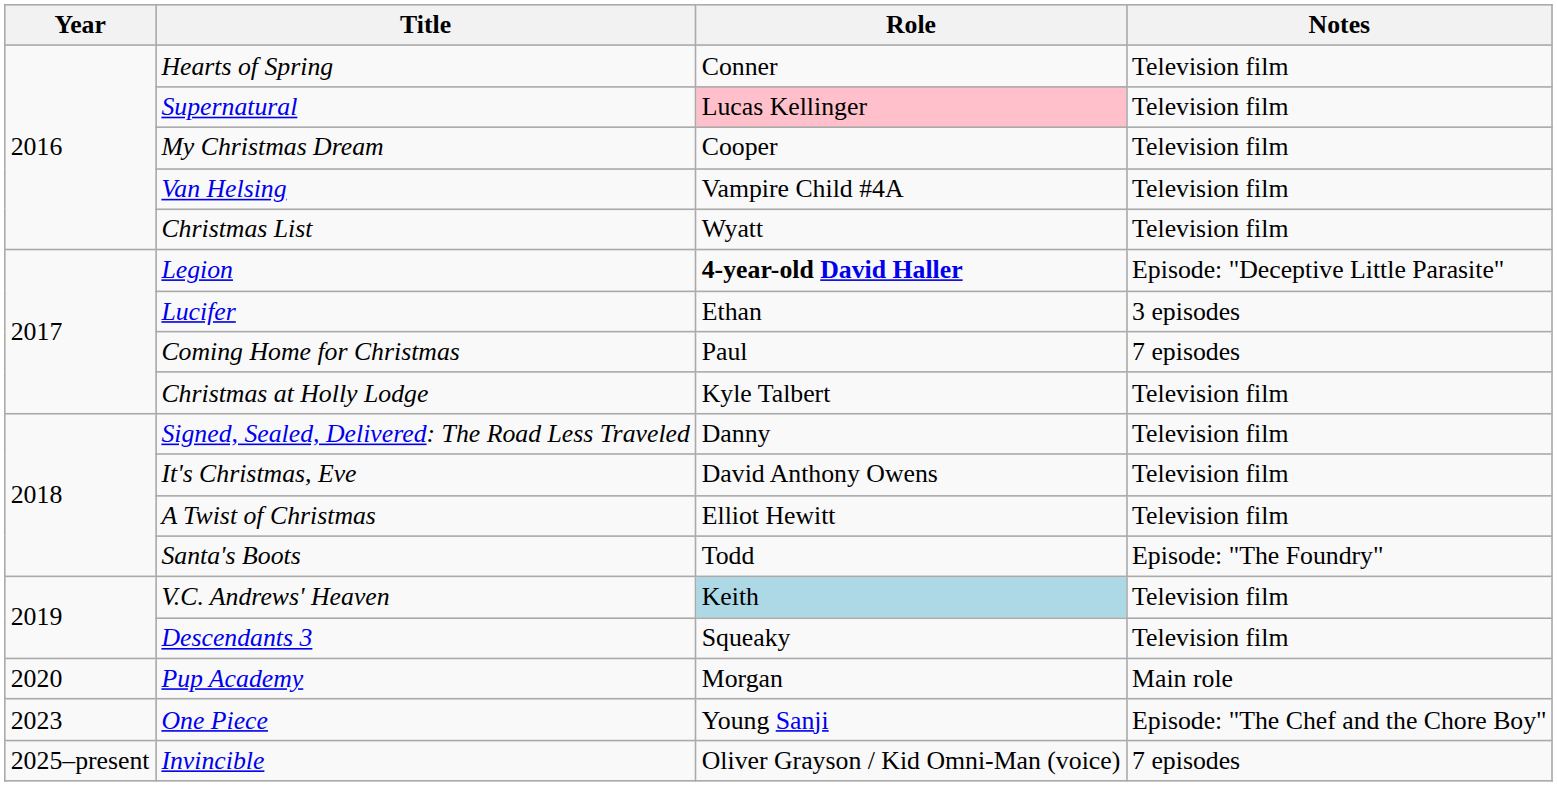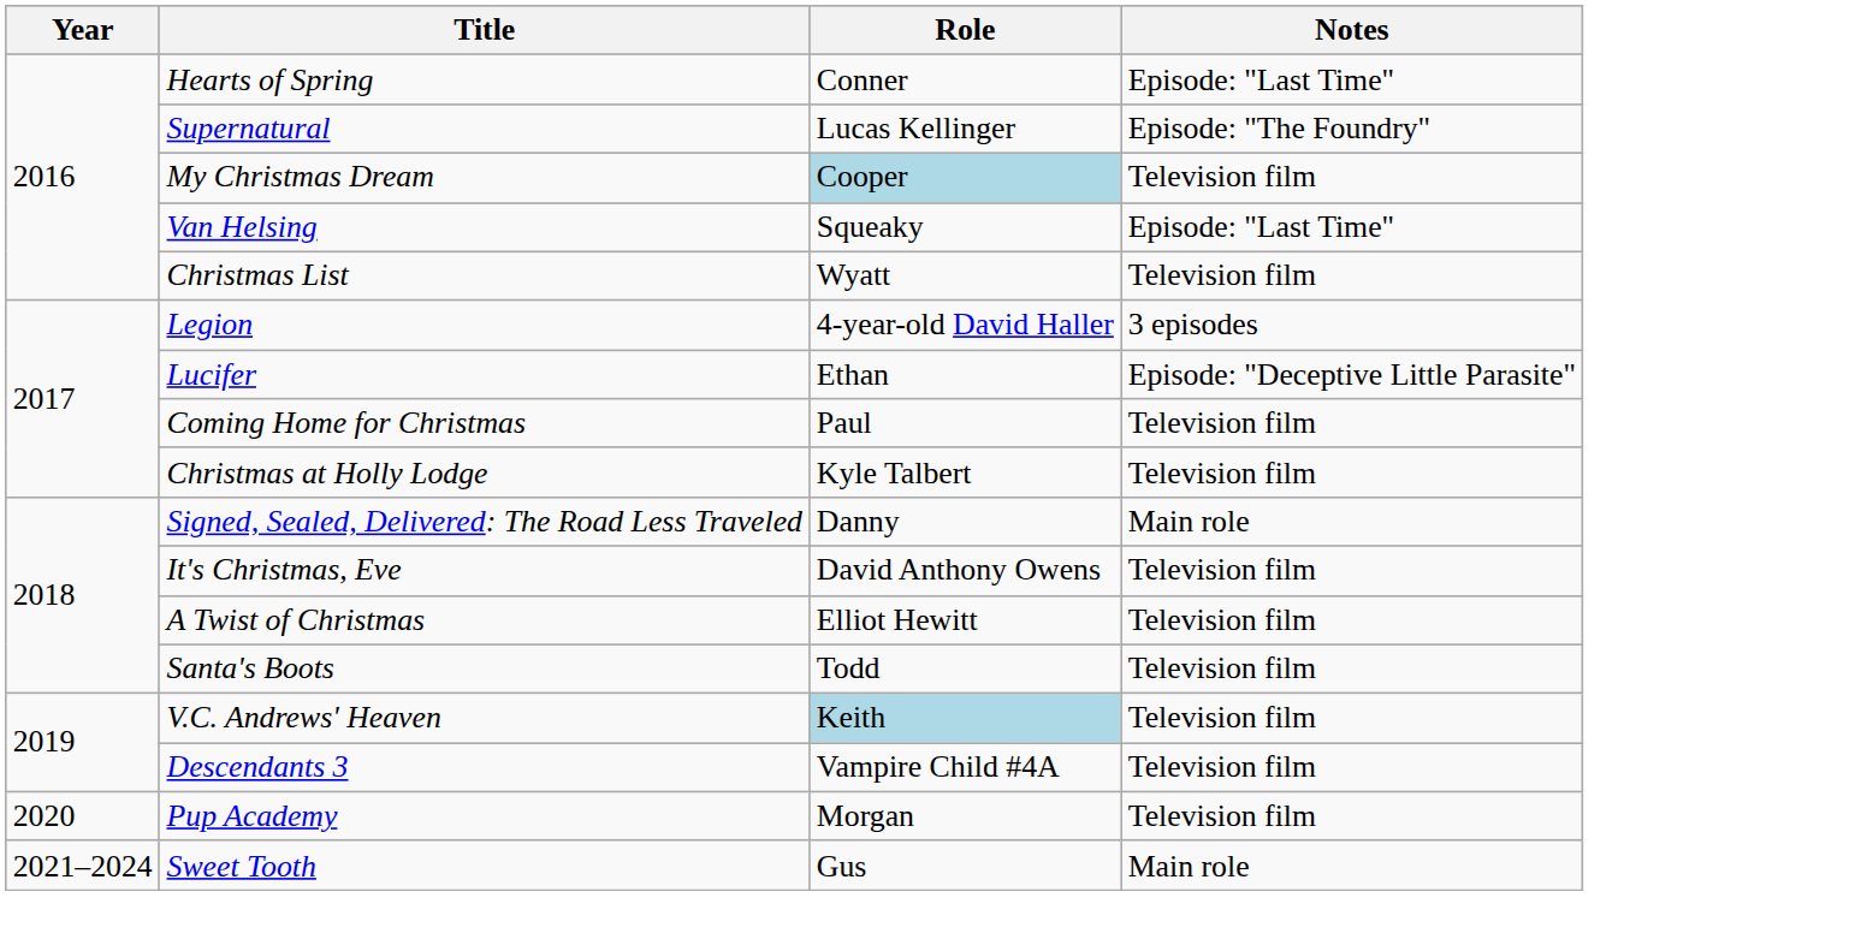 <table class="wikitable sortable">
 <tr>
 <th>Year</th>
 <th>Title</th>
 <th>Role</th>
 <th>Notes</th>
 </tr>
 <tr>
 <td rowspan=5>2016</td>
 <td><em>Hearts of Spring</em></td>
 <td>Conner</td>
-<td>Television film</td>
+<td>Episode: "Last Time"</td>
 </tr>
 <tr>
 <td><em><a href='#'>Supernatural</a></em></td>
-<td style="background: pink;">Lucas Kellinger</td>
-<td>Television film</td>
+<td>Lucas Kellinger</td>
+<td>Episode: "The Foundry"</td>
 </tr>
 <tr>
 <td><em>My Christmas Dream</em></td>
-<td>Cooper</td>
+<td style="background: lightblue;">Cooper</td>
 <td>Television film</td>
 </tr>
 <tr>
 <td><em><a href='#'>Van Helsing</a></em></td>
-<td>Vampire Child #4A</td>
-<td>Television film</td>
+<td>Squeaky</td>
+<td>Episode: "Last Time"</td>
 </tr>
 <tr>
 <td><em>Christmas List</em></td>
 <td>Wyatt</td>
 <td>Television film</td>
 </tr>
 <tr>
 <td rowspan=4>2017</td>
 <td><em><a href='#'>Legion</a></em></td>
-<td><strong>4-year-old <a href='#'>David Haller</a></strong></td>
-<td>Episode: "Deceptive Little Parasite"</td>
+<td>4-year-old <a href='#'>David Haller</a></td>
+<td>3 episodes</td>
 </tr>
 <tr>
 <td><em><a href='#'>Lucifer</a></em></td>
 <td>Ethan</td>
-<td>3 episodes</td>
+<td>Episode: "Deceptive Little Parasite"</td>
 </tr>
 <tr>
 <td><em>Coming Home for Christmas</em></td>
 <td>Paul</td>
-<td>7 episodes</td>
+<td>Television film</td>
 </tr>
 <tr>
 <td><em>Christmas at Holly Lodge</em></td>
 <td>Kyle Talbert</td>
 <td>Television film</td>
 </tr>
 <tr>
 <td rowspan=4>2018</td>
 <td><em><a href='#'>Signed, Sealed, Delivered</a>: The Road Less Traveled</em></td>
 <td>Danny</td>
-<td>Television film</td>
+<td>Main role</td>
 </tr>
 <tr>
 <td><em>It's Christmas, Eve</em></td>
 <td>David Anthony Owens</td>
 <td>Television film</td>
 </tr>
 <tr>
 <td><em>A Twist of Christmas</em></td>
 <td>Elliot Hewitt</td>
 <td>Television film</td>
 </tr>
 <tr>
 <td><em>Santa's Boots</em></td>
 <td>Todd</td>
-<td>Episode: "The Foundry"</td>
+<td>Television film</td>
 </tr>
 <tr>
 <td rowspan=2>2019</td>
 <td><em>V.C. Andrews' Heaven</em></td>
 <td style="background: lightblue;">Keith</td>
 <td>Television film</td>
 </tr>
 <tr>
 <td><em><a href='#'>Descendants 3</a></em></td>
-<td>Squeaky</td>
+<td>Vampire Child #4A</td>
 <td>Television film</td>
 </tr>
 <tr>
 <td>2020</td>
 <td><em><a href='#'>Pup Academy</a></em></td>
 <td>Morgan</td>
+<td>Television film</td>
+</tr>
+<tr>
+<td>2021–2024</td>
+<td><em><a href='#'>Sweet Tooth</a></em></td>
+<td>Gus</td>
 <td>Main role</td>
 </tr>
-<tr>
-<td>2023</td>
-<td><em><a href='#'>One Piece</a></em></td>
-<td>Young <a href='#'>Sanji</a></td>
-<td>Episode: "The Chef and the Chore Boy"</td>
-</tr>
-<tr>
-<td>2025–present</td>
-<td><em><a href='#'>Invincible</a></em></td>
-<td>Oliver Grayson / Kid Omni-Man (voice)</td>
-<td>7 episodes</td>
-</tr>
 </table>
